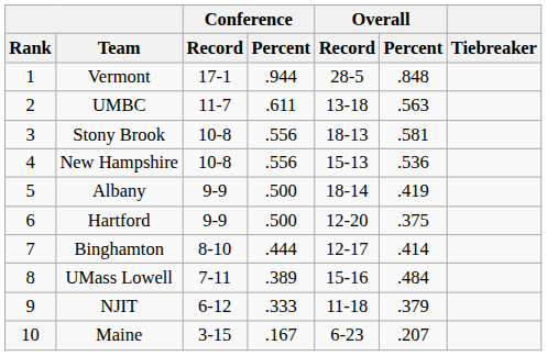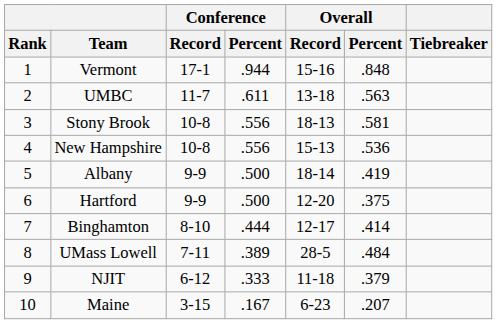 <table class="wikitable sortable" style="text-align:center">
 <tr>
 <th colspan="2"></th>
 <th colspan="2">Conference</th>
 <th colspan="2">Overall</th>
 <th></th>
 </tr>
 <tr>
 <th>Rank</th>
 <th>Team</th>
 <th>Record</th>
 <th>Percent</th>
 <th>Record</th>
 <th>Percent</th>
 <th>Tiebreaker</th>
 </tr>
 <tr>
 <td>1</td>
 <td>Vermont</td>
 <td>17-1</td>
 <td>.944</td>
-<td>28-5</td>
+<td>15-16</td>
 <td>.848</td>
 <td></td>
 </tr>
 <tr>
 <td>2</td>
 <td>UMBC</td>
 <td>11-7</td>
 <td>.611</td>
 <td>13-18</td>
 <td>.563</td>
 <td></td>
 </tr>
 <tr>
 <td>3</td>
 <td>Stony Brook</td>
 <td>10-8</td>
 <td>.556</td>
 <td>18-13</td>
 <td>.581</td>
 <td></td>
 </tr>
 <tr>
 <td>4</td>
 <td>New Hampshire</td>
 <td>10-8</td>
 <td>.556</td>
 <td>15-13</td>
 <td>.536</td>
 <td></td>
 </tr>
 <tr>
 <td>5</td>
 <td>Albany</td>
 <td>9-9</td>
 <td>.500</td>
 <td>18-14</td>
 <td>.419</td>
 <td></td>
 </tr>
 <tr>
 <td>6</td>
 <td>Hartford</td>
 <td>9-9</td>
 <td>.500</td>
 <td>12-20</td>
 <td>.375</td>
 <td></td>
 </tr>
 <tr>
 <td>7</td>
 <td>Binghamton</td>
 <td>8-10</td>
 <td>.444</td>
 <td>12-17</td>
 <td>.414</td>
 <td></td>
 </tr>
 <tr>
 <td>8</td>
 <td>UMass Lowell</td>
 <td>7-11</td>
 <td>.389</td>
-<td>15-16</td>
+<td>28-5</td>
 <td>.484</td>
 <td></td>
 </tr>
 <tr>
 <td>9</td>
 <td>NJIT</td>
 <td>6-12</td>
 <td>.333</td>
 <td>11-18</td>
 <td>.379</td>
 <td></td>
 </tr>
 <tr>
 <td>10</td>
 <td>Maine</td>
 <td>3-15</td>
 <td>.167</td>
 <td>6-23</td>
 <td>.207</td>
 <td></td>
 </tr>
 </table>
